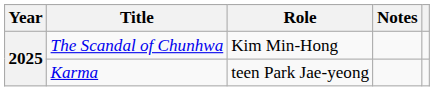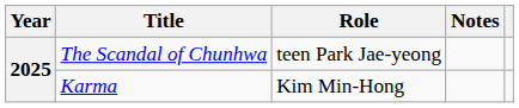 <table class="wikitable plainrowheaders">
 <tr>
 <th scope="col">Year</th>
 <th scope="col">Title</th>
 <th scope="col">Role</th>
 <th scope="col">Notes</th>
 <th scope="col" class="unsortable"></th>
 </tr>
 <tr>
 <th scope="row" rowspan ="2">2025</th>
 <td><em><a href='#'>The Scandal of Chunhwa</a></em></td>
-<td>Kim Min-Hong</td>
+<td>teen Park Jae-yeong</td>
 <td></td>
 <td style="text-align:center"></td>
 </tr>
 <tr>
 <td><em><a href='#'>Karma</a></em></td>
-<td>teen Park Jae-yeong</td>
+<td>Kim Min-Hong</td>
 <td></td>
 <td style="text-align:center"></td>
 </tr>
 </table>
